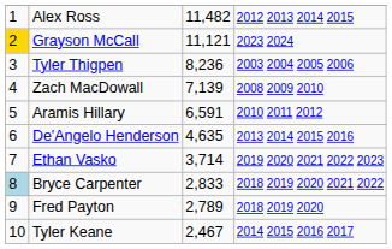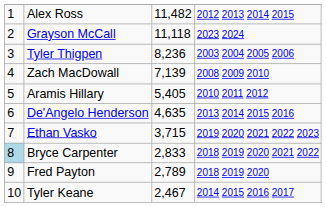 <table class="wikitable">
 <tr>
 </tr>
 <tr>
 <td>1</td>
 <td>Alex Ross</td>
 <td><abbr>11,482</abbr></td>
 <td style="font-size:80%;"><a href='#'>2012</a> <a href='#'>2013</a> <a href='#'>2014</a> <a href='#'>2015</a></td>
 </tr>
 <tr>
-<td style="background: gold;">2</td>
+<td>2</td>
 <td><a href='#'>Grayson McCall</a></td>
-<td><abbr>11,121</abbr></td>
+<td><abbr>11,118</abbr></td>
 <td style="font-size:80%;"><a href='#'>2023</a> <a href='#'>2024</a></td>
 </tr>
 <tr>
 <td>3</td>
 <td><a href='#'>Tyler Thigpen</a></td>
 <td><abbr>8,236</abbr></td>
 <td style="font-size:80%;"><a href='#'>2003</a> <a href='#'>2004</a> <a href='#'>2005</a> <a href='#'>2006</a></td>
 </tr>
 <tr>
 <td>4</td>
 <td>Zach MacDowall</td>
 <td><abbr>7,139</abbr></td>
 <td style="font-size:80%;"><a href='#'>2008</a> <a href='#'>2009</a> <a href='#'>2010</a></td>
 </tr>
 <tr>
 <td>5</td>
 <td>Aramis Hillary</td>
-<td><abbr>6,591</abbr></td>
+<td><abbr>5,405</abbr></td>
 <td style="font-size:80%;"><a href='#'>2010</a> <a href='#'>2011</a> <a href='#'>2012</a></td>
 </tr>
 <tr>
 <td>6</td>
 <td><a href='#'>De'Angelo Henderson</a></td>
 <td><abbr>4,635</abbr></td>
 <td style="font-size:80%;"><a href='#'>2013</a> <a href='#'>2014</a> <a href='#'>2015</a> <a href='#'>2016</a></td>
 </tr>
 <tr>
 <td>7</td>
 <td><a href='#'>Ethan Vasko</a></td>
-<td><abbr>3,714</abbr></td>
+<td><abbr>3,715</abbr></td>
 <td style="font-size:80%;"><a href='#'>2019</a> <a href='#'>2020</a> <a href='#'>2021</a> <a href='#'>2022</a> <a href='#'>2023</a></td>
 </tr>
 <tr>
 <td style="background: lightblue;">8</td>
 <td>Bryce Carpenter</td>
 <td><abbr>2,833</abbr></td>
 <td style="font-size:80%;"><a href='#'>2018</a> <a href='#'>2019</a> <a href='#'>2020</a> <a href='#'>2021</a> <a href='#'>2022</a></td>
 </tr>
 <tr>
 <td>9</td>
 <td>Fred Payton</td>
 <td>2,789</td>
 <td style="font-size:80%;"><a href='#'>2018</a> <a href='#'>2019</a> <a href='#'>2020</a></td>
 </tr>
 <tr>
 <td>10</td>
 <td>Tyler Keane</td>
 <td>2,467</td>
 <td style="font-size:80%;"><a href='#'>2014</a> <a href='#'>2015</a> <a href='#'>2016</a> <a href='#'>2017</a></td>
 </tr>
 </table>
